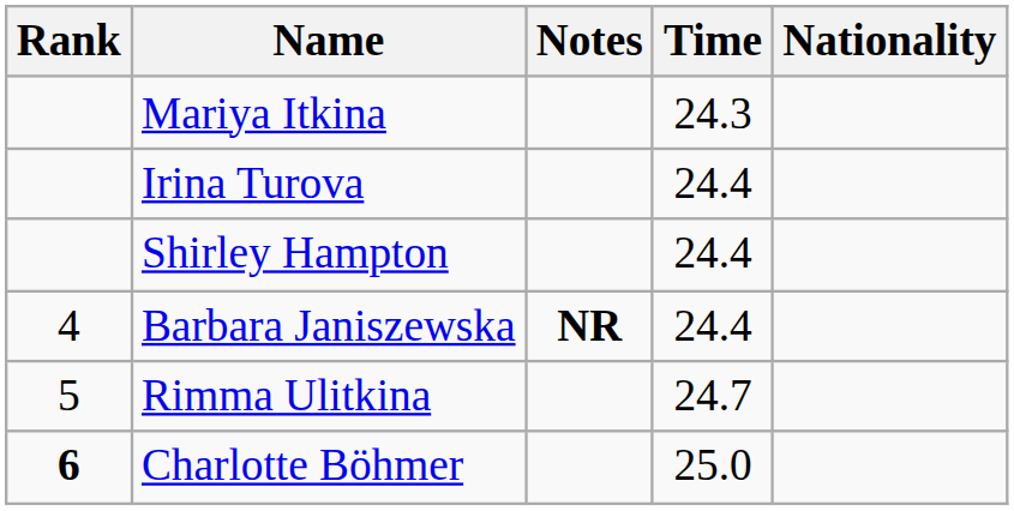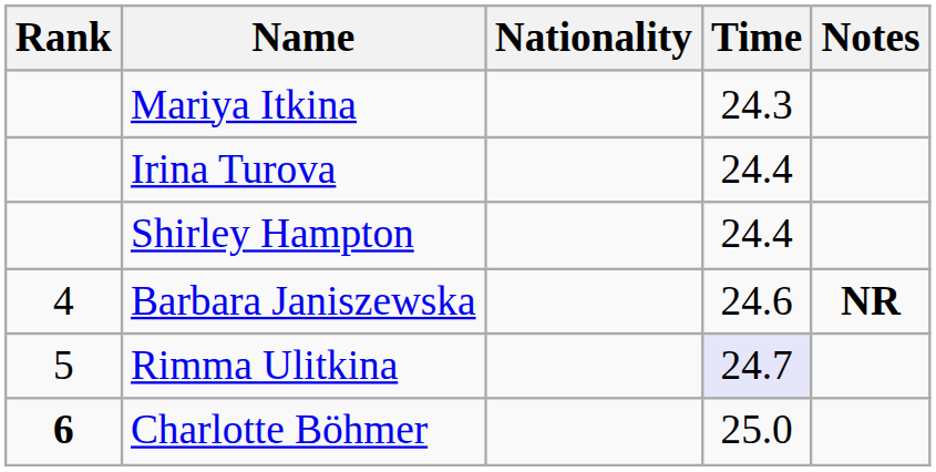 <table class="wikitable sortable" style="text-align:center">
 <tr>
 <th>Rank</th>
 <th>Name</th>
+<th>Nationality</th>
+<th>Time</th>
 <th>Notes</th>
-<th>Time</th>
-<th>Nationality</th>
 </tr>
 <tr>
 <td></td>
 <td align=left><a href='#'>Mariya Itkina</a></td>
+<td align=left></td>
+<td>24.3</td>
 <td></td>
-<td>24.3</td>
-<td align=left></td>
 </tr>
 <tr>
 <td></td>
 <td align=left><a href='#'>Irina Turova</a></td>
+<td align=left></td>
+<td>24.4</td>
 <td></td>
-<td>24.4</td>
-<td align=left></td>
 </tr>
 <tr>
 <td></td>
 <td align=left><a href='#'>Shirley Hampton</a></td>
+<td align=left></td>
+<td>24.4</td>
 <td></td>
-<td>24.4</td>
-<td align=left></td>
 </tr>
 <tr>
 <td>4</td>
 <td align=left><a href='#'>Barbara Janiszewska</a></td>
+<td align=left></td>
+<td>24.6</td>
 <td><strong>NR</strong></td>
-<td>24.4</td>
-<td align=left></td>
 </tr>
 <tr>
 <td>5</td>
 <td align=left><a href='#'>Rimma Ulitkina</a></td>
+<td align=left></td>
+<td style="background: lavender;">24.7</td>
 <td></td>
-<td>24.7</td>
-<td align=left></td>
 </tr>
 <tr>
 <td><strong>6</strong></td>
 <td align=left><a href='#'>Charlotte Böhmer</a></td>
+<td align=left></td>
+<td>25.0</td>
 <td></td>
-<td>25.0</td>
-<td align=left></td>
 </tr>
 </table>
